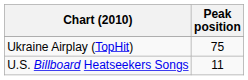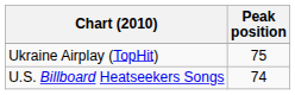 <table class="wikitable">
 <tr>
 <th>Chart (2010)</th>
 <th>Peak<br>position</th>
 </tr>
 <tr>
 </tr>
 <tr>
 </tr>
 <tr>
 </tr>
 <tr>
 <td>Ukraine Airplay (<a href='#'>TopHit</a>)</td>
 <td style="text-align:center;">75</td>
 </tr>
 <tr>
 <td>U.S. <em><a href='#'>Billboard</a></em> <a href='#'>Heatseekers Songs</a></td>
-<td align=center>11</td>
+<td align=center>74</td>
 </tr>
 </table>
